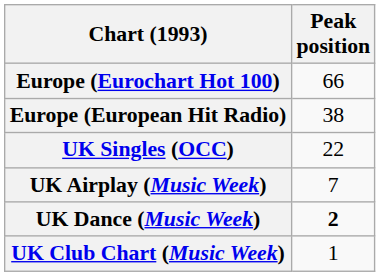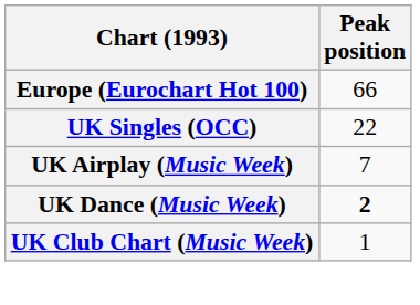 <table class="wikitable sortable plainrowheaders" style="text-align:center">
 <tr>
 <th>Chart (1993)</th>
 <th>Peak<br>position</th>
 </tr>
 <tr>
 <th scope="row">Europe (<a href='#'>Eurochart Hot 100</a>)</th>
 <td>66</td>
-</tr>
-<tr>
-<th scope="row">Europe (European Hit Radio)</th>
-<td>38</td>
 </tr>
 <tr>
 <th scope="row"><a href='#'>UK Singles</a> (<a href='#'>OCC</a>)</th>
 <td>22</td>
 </tr>
 <tr>
 <th scope="row">UK Airplay (<em><a href='#'>Music Week</a></em>)</th>
 <td>7</td>
 </tr>
 <tr>
 <th scope="row">UK Dance (<em><a href='#'>Music Week</a></em>)</th>
 <td><strong>2</strong></td>
 </tr>
 <tr>
 <th scope="row"><a href='#'>UK Club Chart</a> (<em><a href='#'>Music Week</a></em>)</th>
 <td>1</td>
 </tr>
 </table>
